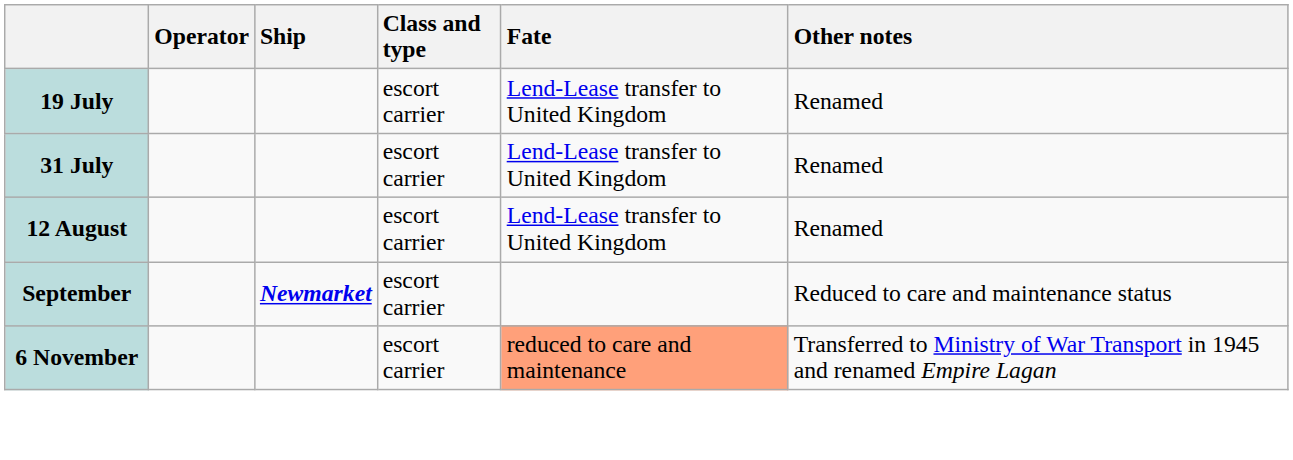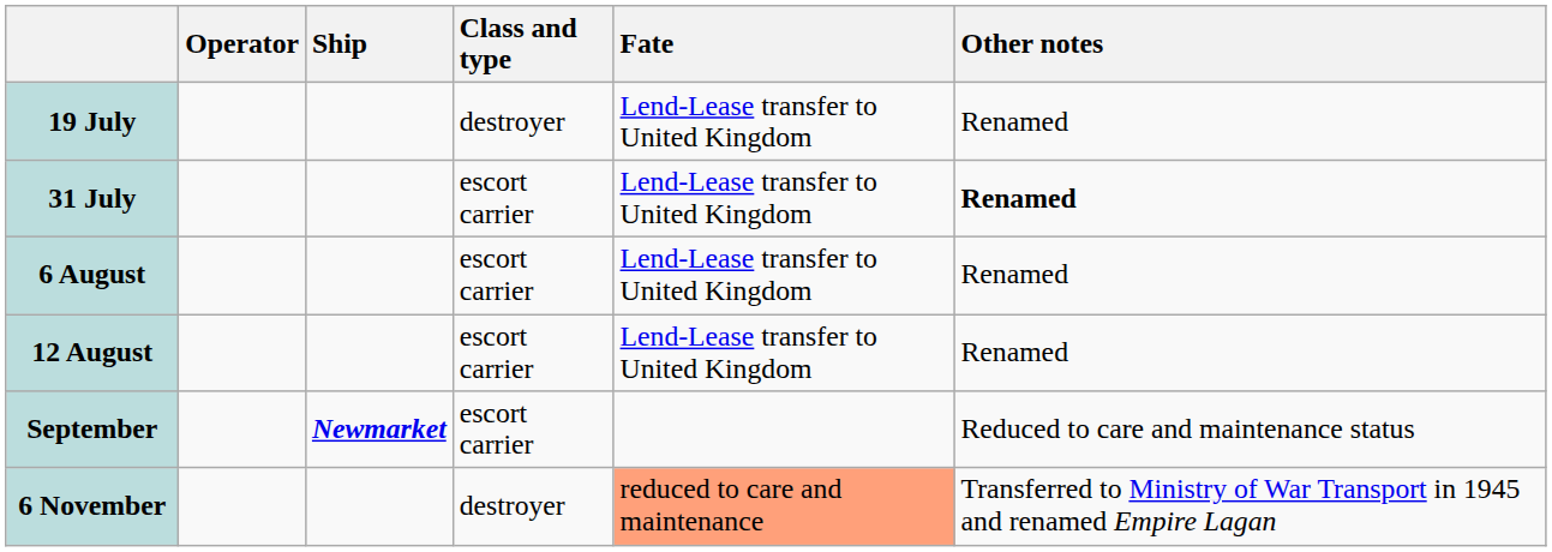 <table class="wikitable">
 <tr>
 <th width="90"></th>
 <th style="text-align: left;">Operator</th>
 <th style="text-align: left;">Ship</th>
 <th style="text-align: left;">Class and type</th>
 <th style="text-align: left;">Fate</th>
 <th style="text-align: left;">Other notes</th>
 </tr>
 <tr>
 <th style="background: #bbdddd;">19 July</th>
 <td></td>
 <td><strong></strong></td>
-<td> escort carrier</td>
+<td> destroyer</td>
 <td><a href='#'>Lend-Lease</a> transfer to United Kingdom</td>
 <td>Renamed </td>
 </tr>
 <tr>
 <th style="background: #bbdddd;">31 July</th>
+<td></td>
+<td><strong></strong></td>
+<td> escort carrier</td>
+<td><a href='#'>Lend-Lease</a> transfer to United Kingdom</td>
+<td><strong>Renamed </strong></td>
+</tr>
+<tr>
+<th style="background: #bbdddd;">6 August</th>
 <td></td>
 <td><strong></strong></td>
 <td> escort carrier</td>
 <td><a href='#'>Lend-Lease</a> transfer to United Kingdom</td>
 <td>Renamed </td>
 </tr>
 <tr>
 <th style="background: #bbdddd;">12 August</th>
 <td></td>
 <td><strong></strong></td>
 <td> escort carrier</td>
 <td><a href='#'>Lend-Lease</a> transfer to United Kingdom</td>
 <td>Renamed </td>
 </tr>
 <tr>
 <th style="background: #bbdddd;">September</th>
 <td></td>
 <td><strong><a href='#'><em>Newmarket</em></a></strong></td>
 <td> escort carrier</td>
 <td></td>
 <td>Reduced to care and maintenance status</td>
 </tr>
 <tr>
 <th style="background: #bbdddd;">6 November</th>
 <td></td>
 <td><strong></strong></td>
-<td> escort carrier</td>
+<td> destroyer</td>
 <td style="background: lightsalmon;">reduced to care and maintenance</td>
 <td>Transferred to <a href='#'>Ministry of War Transport</a> in 1945 and renamed <em>Empire Lagan</em></td>
 </tr>
 </table>
